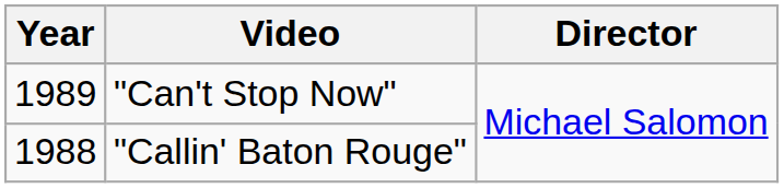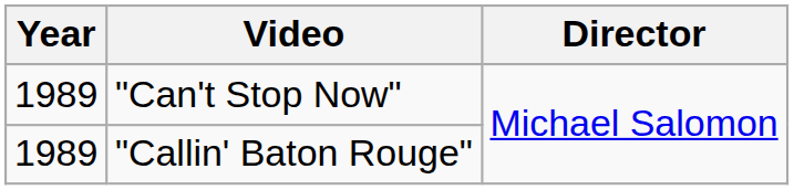 <table class="wikitable">
 <tr>
 <th>Year</th>
 <th>Video</th>
 <th>Director</th>
 </tr>
 <tr>
 <td>1989</td>
 <td>"Can't Stop Now"</td>
 <td rowspan="2"><a href='#'>Michael Salomon</a></td>
 </tr>
 <tr>
-<td>1988</td>
+<td>1989</td>
 <td>"Callin' Baton Rouge"</td>
 </tr>
 </table>
